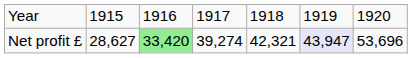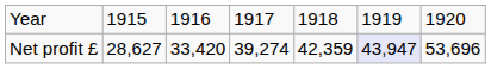 <table class="wikitable">
 <tr>
 <td>Year</td>
 <td>1915</td>
 <td>1916</td>
 <td>1917</td>
 <td>1918</td>
 <td>1919</td>
 <td>1920</td>
 </tr>
 <tr>
 <td>Net profit £</td>
 <td>28,627</td>
-<td style="background: lightgreen;">33,420</td>
+<td>33,420</td>
 <td>39,274</td>
-<td>42,321</td>
+<td>42,359</td>
 <td style="background: lavender;">43,947</td>
 <td>53,696</td>
 </tr>
 </table>
